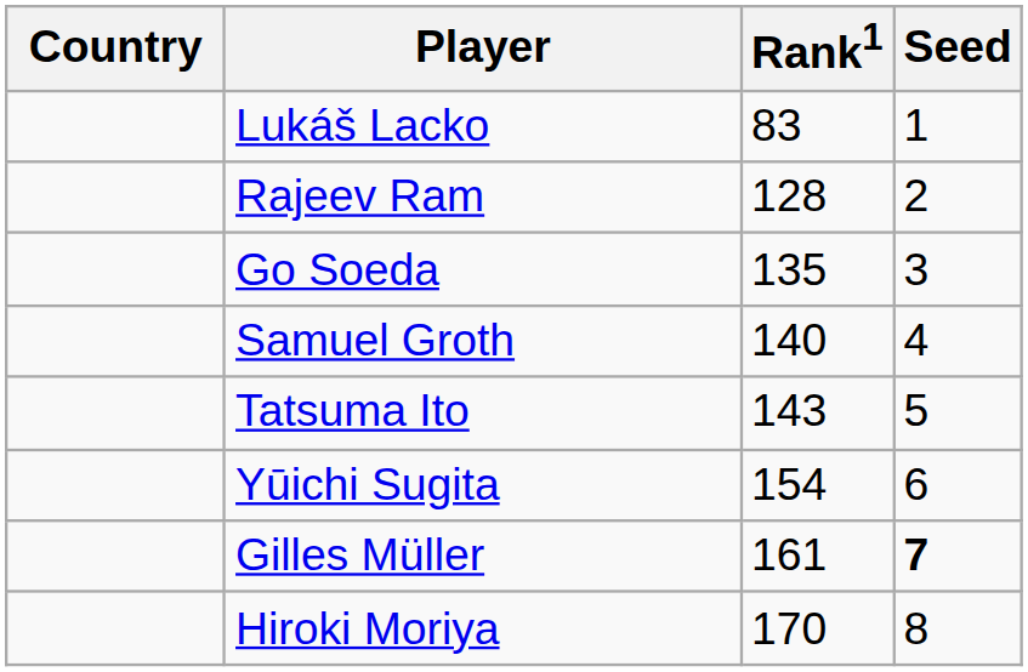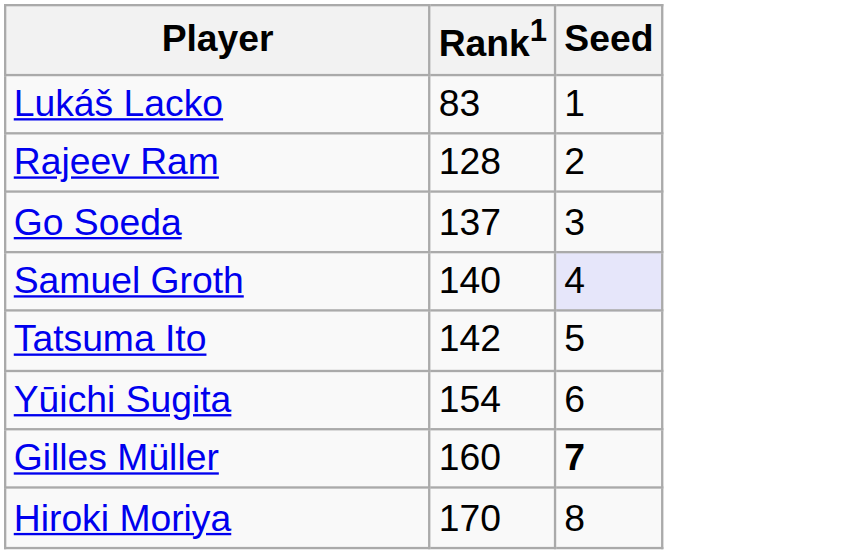 <table class="sortable wikitable">
 <tr>
-<th width="70">Country</th>
 <th width="175">Player</th>
 <th>Rank<sup>1</sup></th>
 <th>Seed</th>
 </tr>
 <tr>
-<td></td>
 <td><a href='#'>Lukáš Lacko</a></td>
 <td>83</td>
 <td>1</td>
 </tr>
 <tr>
-<td></td>
 <td><a href='#'>Rajeev Ram</a></td>
 <td>128</td>
 <td>2</td>
 </tr>
 <tr>
-<td></td>
 <td><a href='#'>Go Soeda</a></td>
-<td>135</td>
+<td>137</td>
 <td>3</td>
 </tr>
 <tr>
-<td></td>
 <td><a href='#'>Samuel Groth</a></td>
 <td>140</td>
-<td>4</td>
+<td style="background: lavender;">4</td>
 </tr>
 <tr>
-<td></td>
 <td><a href='#'>Tatsuma Ito</a></td>
-<td>143</td>
+<td>142</td>
 <td>5</td>
 </tr>
 <tr>
-<td></td>
 <td><a href='#'>Yūichi Sugita</a></td>
 <td>154</td>
 <td>6</td>
 </tr>
 <tr>
-<td></td>
 <td><a href='#'>Gilles Müller</a></td>
-<td>161</td>
+<td>160</td>
 <td><strong>7</strong></td>
 </tr>
 <tr>
-<td></td>
 <td><a href='#'>Hiroki Moriya</a></td>
 <td>170</td>
 <td>8</td>
 </tr>
 </table>
